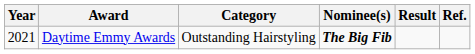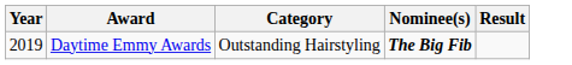 <table class="wikitable">
 <tr>
 <th>Year</th>
 <th>Award</th>
 <th>Category</th>
 <th>Nominee(s)</th>
 <th>Result</th>
-<th>Ref.</th>
 </tr>
 <tr>
-<td>2021</td>
+<td>2019</td>
 <td><a href='#'>Daytime Emmy Awards</a></td>
 <td>Outstanding Hairstyling</td>
 <td><strong><em>The Big Fib</em></strong></td>
 <td></td>
-<td style="text-align:center;"></td>
 </tr>
 </table>
